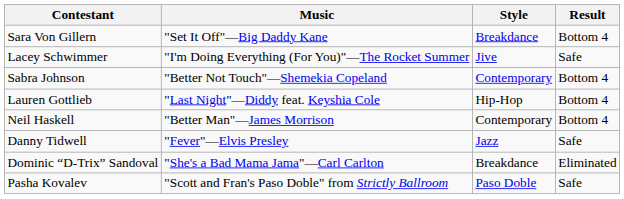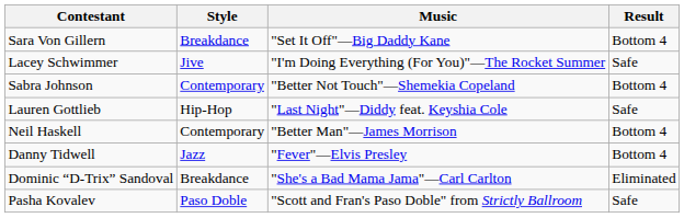 <table class="wikitable">
 <tr>
 <th>Contestant</th>
+<th>Style</th>
 <th>Music</th>
-<th>Style</th>
 <th>Result</th>
 </tr>
 <tr>
 <td>Sara Von Gillern</td>
+<td><a href='#'>Breakdance</a></td>
 <td>"Set It Off"—<a href='#'>Big Daddy Kane</a></td>
-<td><a href='#'>Breakdance</a></td>
 <td>Bottom 4</td>
 </tr>
 <tr>
 <td>Lacey Schwimmer</td>
+<td><a href='#'>Jive</a></td>
 <td>"I'm Doing Everything (For You)"—<a href='#'>The Rocket Summer</a></td>
-<td><a href='#'>Jive</a></td>
 <td>Safe</td>
 </tr>
 <tr>
 <td>Sabra  Johnson</td>
+<td><a href='#'>Contemporary</a></td>
 <td>"Better Not Touch"—<a href='#'>Shemekia Copeland</a></td>
-<td><a href='#'>Contemporary</a></td>
 <td>Bottom 4</td>
 </tr>
 <tr>
 <td>Lauren Gottlieb</td>
+<td>Hip-Hop</td>
 <td>"<a href='#'>Last Night</a>"—<a href='#'>Diddy</a> feat. <a href='#'>Keyshia Cole</a></td>
-<td>Hip-Hop</td>
-<td>Bottom 4</td>
+<td>Safe</td>
 </tr>
 <tr>
 <td>Neil Haskell</td>
+<td>Contemporary</td>
 <td>"Better Man"—<a href='#'>James Morrison</a></td>
-<td>Contemporary</td>
 <td>Bottom 4</td>
 </tr>
 <tr>
 <td>Danny Tidwell</td>
+<td><a href='#'>Jazz</a></td>
 <td>"<a href='#'>Fever</a>"—<a href='#'>Elvis Presley</a></td>
-<td><a href='#'>Jazz</a></td>
-<td>Safe</td>
+<td>Bottom 4</td>
 </tr>
 <tr>
 <td>Dominic “D-Trix” Sandoval</td>
+<td>Breakdance</td>
 <td>"<a href='#'>She's a Bad Mama Jama</a>"—<a href='#'>Carl Carlton</a></td>
-<td>Breakdance</td>
 <td>Eliminated</td>
 </tr>
 <tr>
 <td>Pasha Kovalev</td>
+<td><a href='#'>Paso Doble</a></td>
 <td>"Scott and Fran's Paso Doble" from <em><a href='#'>Strictly Ballroom</a></em></td>
-<td><a href='#'>Paso Doble</a></td>
 <td>Safe</td>
 </tr>
 </table>
